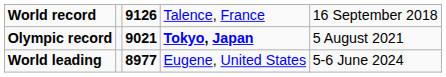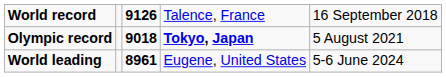 <table class="wikitable">
 <tr>
 <td><strong>World record</strong></td>
 <td></td>
 <td><strong>9126</strong></td>
 <td><a href='#'>Talence</a>, <a href='#'>France</a></td>
 <td>16 September 2018</td>
 </tr>
 <tr>
 <td><strong>Olympic record</strong></td>
 <td></td>
-<td><strong>9021</strong></td>
+<td><strong>9018</strong></td>
 <td><strong><a href='#'>Tokyo</a>, <a href='#'>Japan</a></strong></td>
 <td>5 August 2021</td>
 </tr>
 <tr>
 <td><strong>World leading</strong></td>
 <td></td>
-<td><strong>8977</strong></td>
+<td><strong>8961</strong></td>
 <td><a href='#'>Eugene</a>, <a href='#'>United States</a></td>
 <td>5-6 June 2024</td>
 </tr>
 </table>
